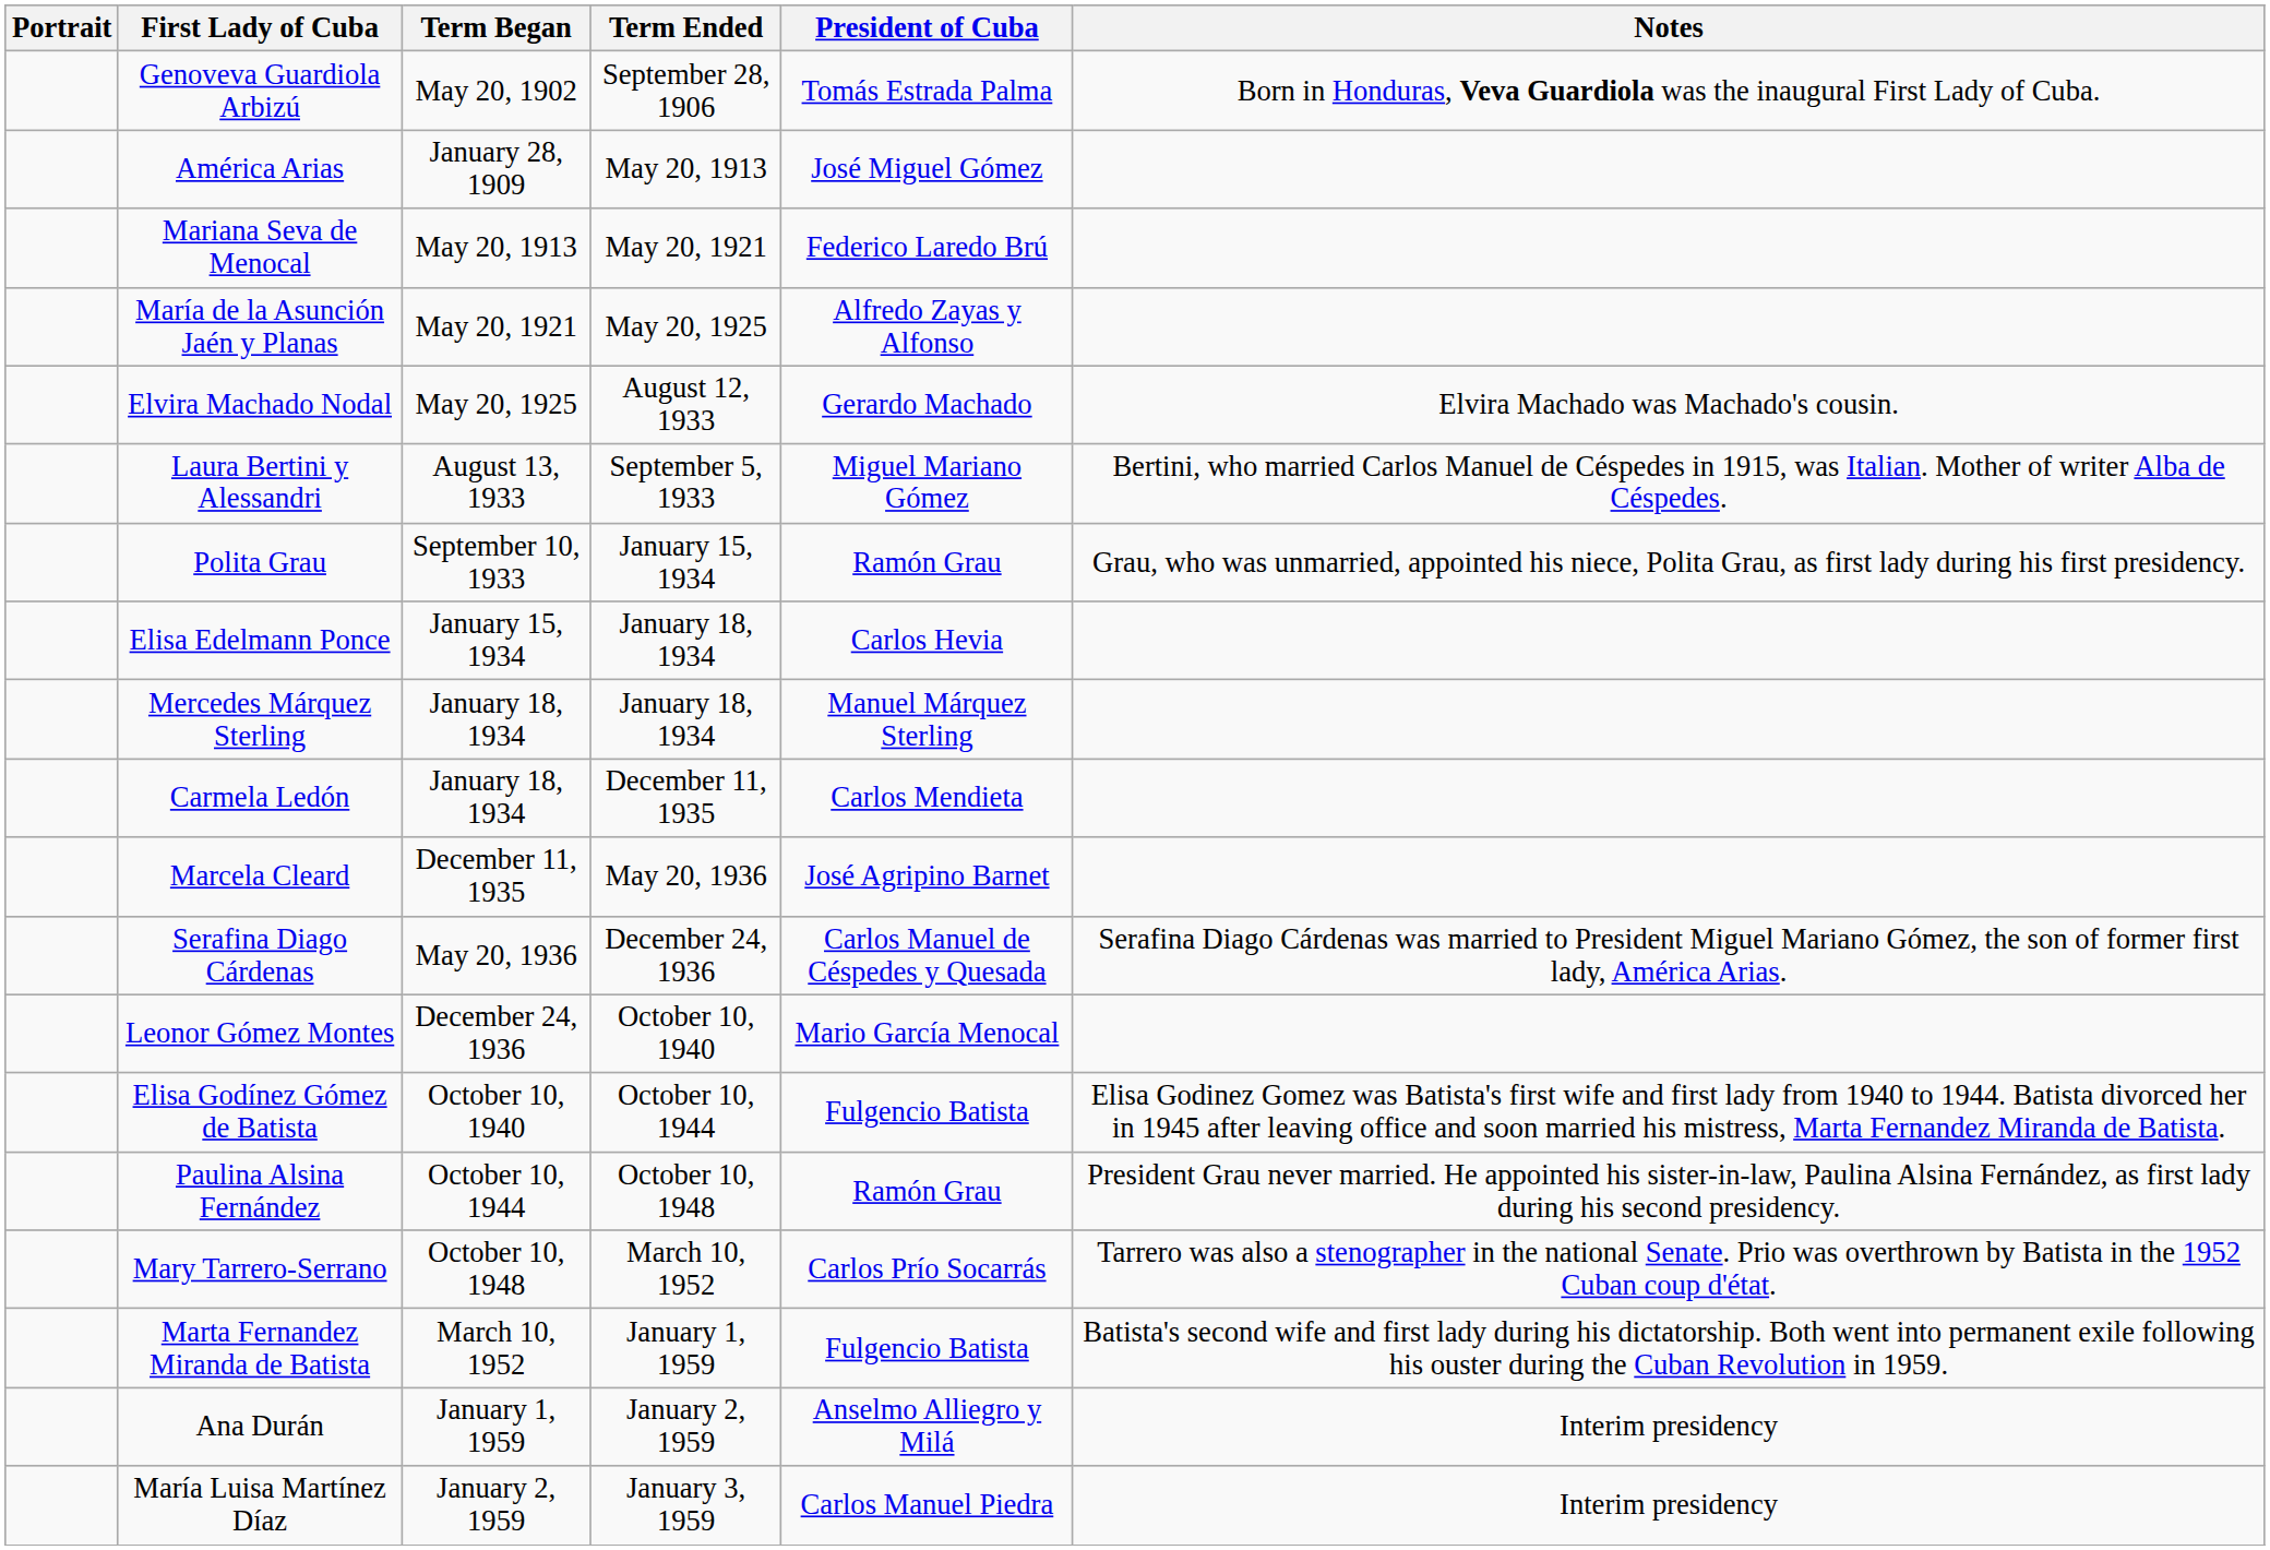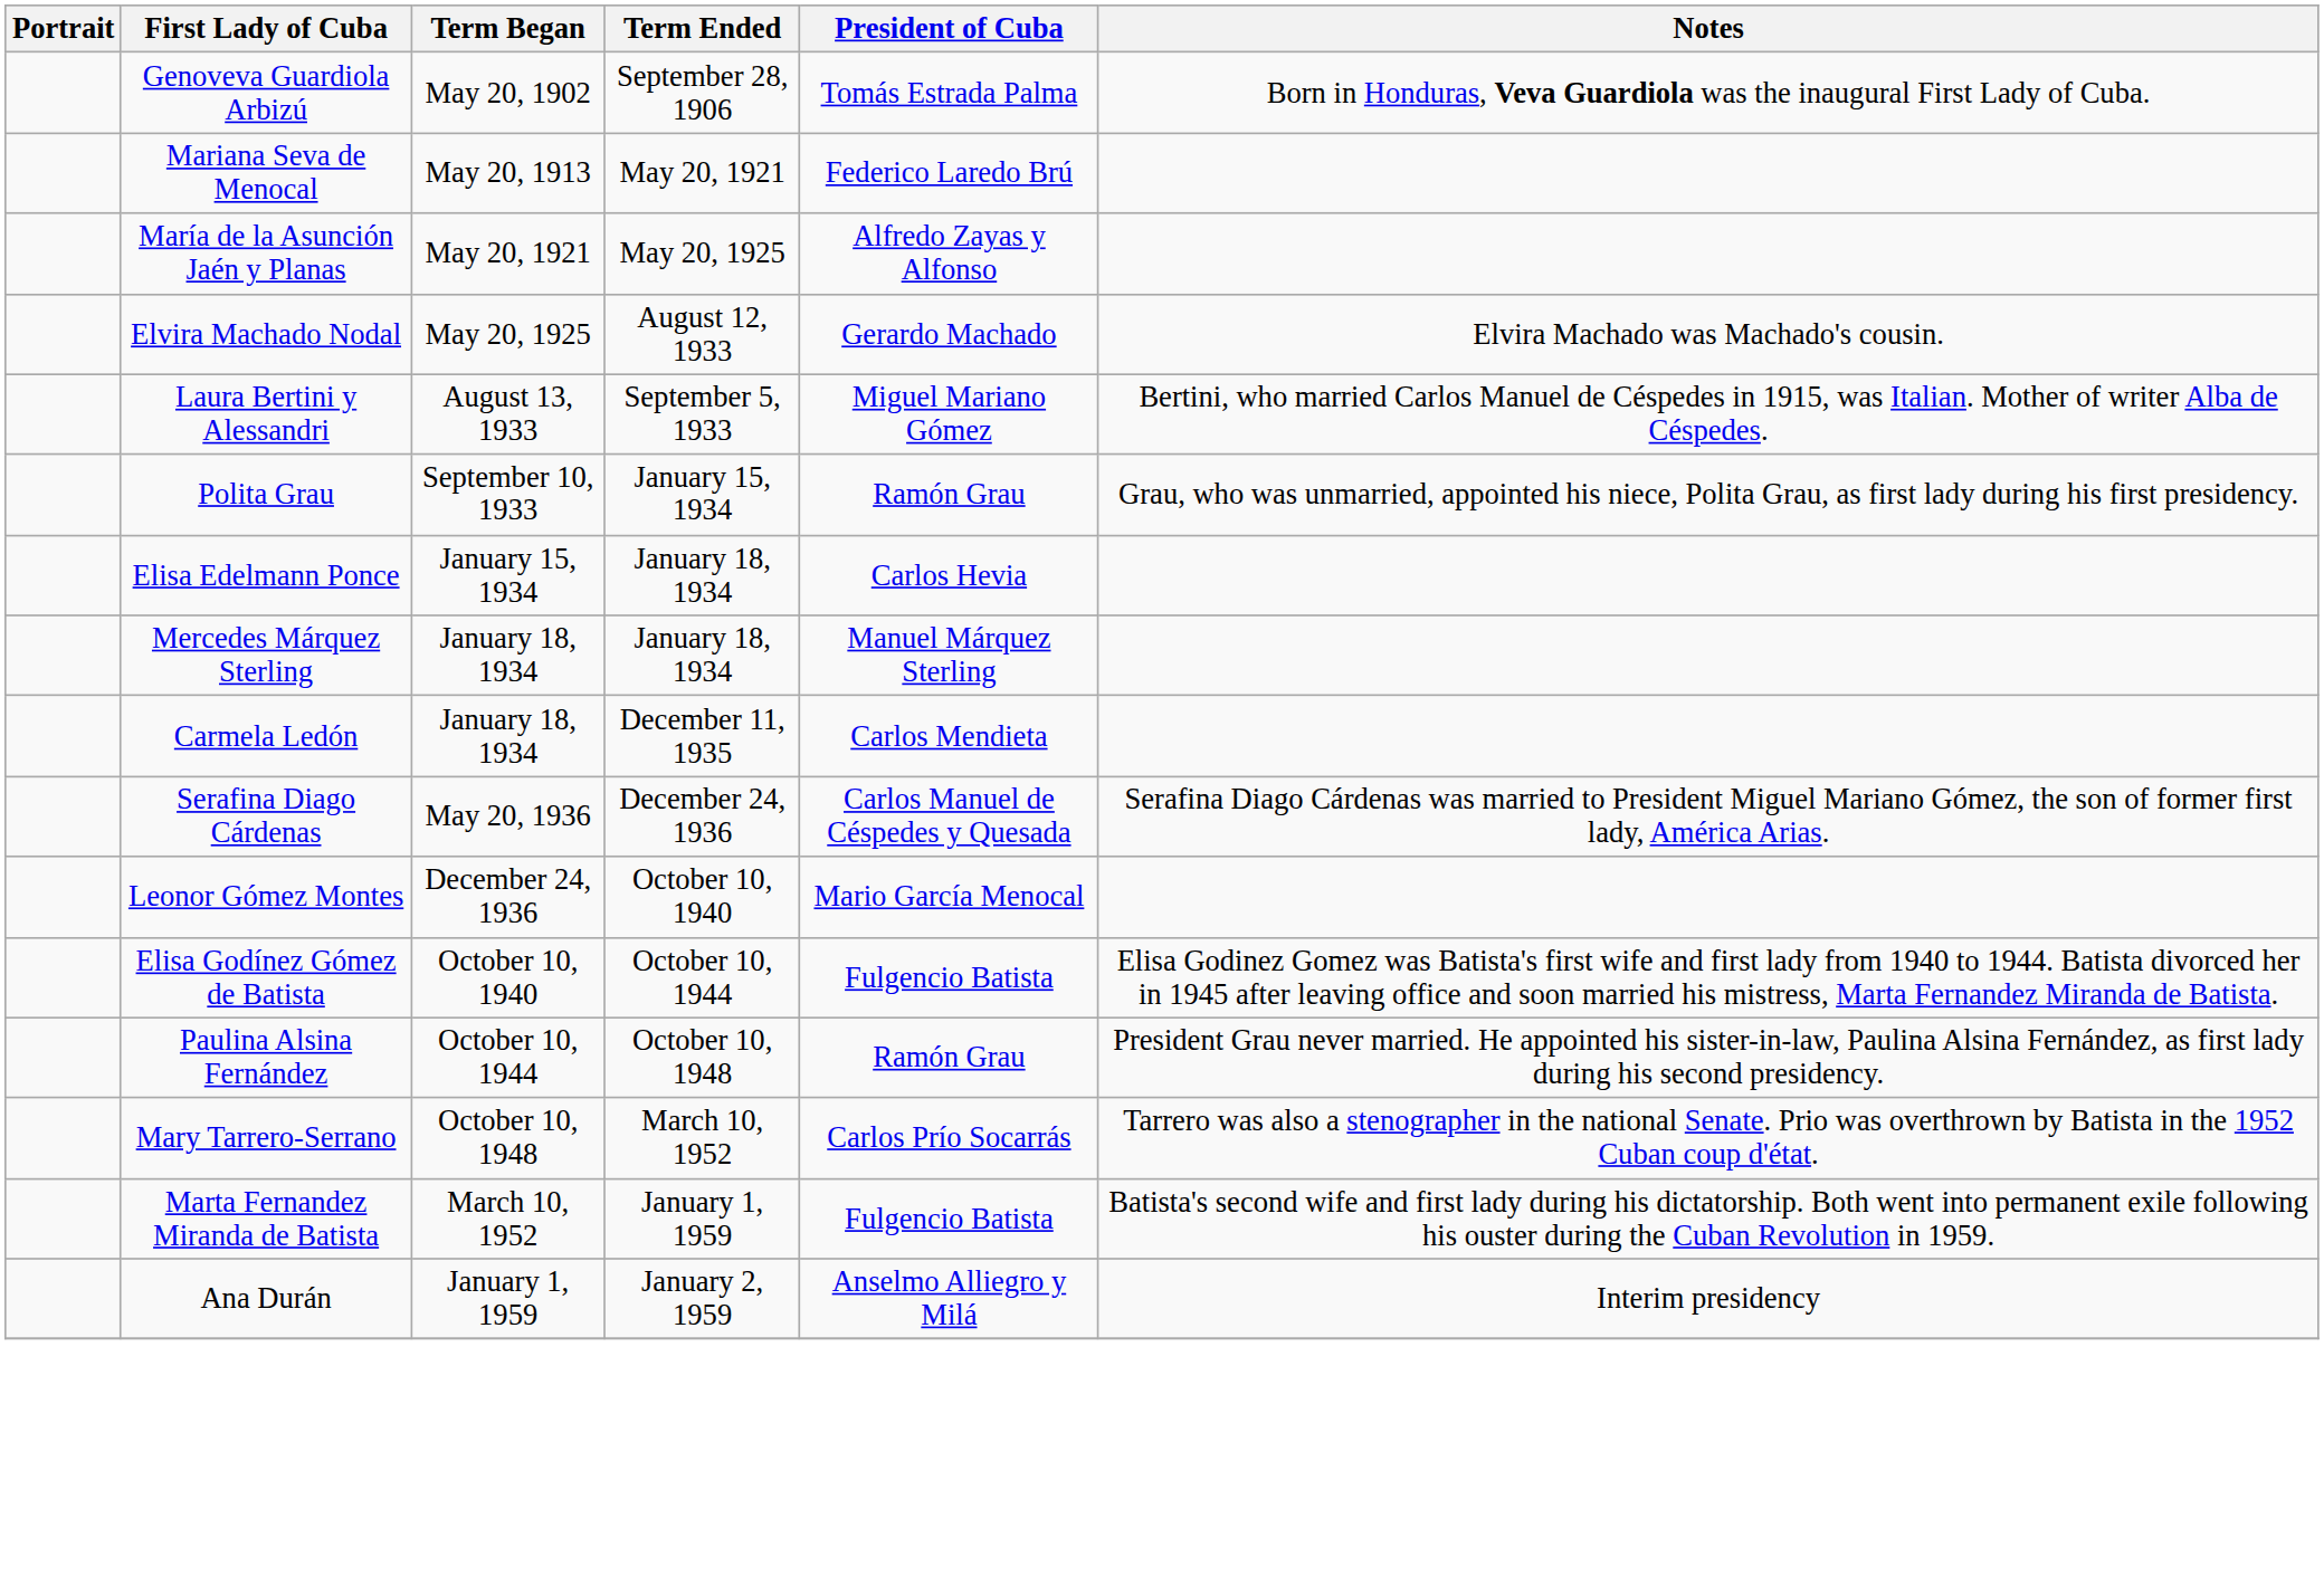 <table class="wikitable" style="text-align:center">
 <tr>
 <th>Portrait</th>
 <th>First Lady of Cuba</th>
 <th>Term Began</th>
 <th>Term Ended</th>
 <th><a href='#'>President of Cuba</a></th>
 <th>Notes</th>
 </tr>
 <tr>
 <td></td>
 <td><a href='#'>Genoveva Guardiola Arbizú</a></td>
 <td>May 20, 1902</td>
 <td>September 28, 1906</td>
 <td><a href='#'>Tomás Estrada Palma</a></td>
 <td>Born in <a href='#'>Honduras</a>, <strong>Veva Guardiola</strong> was the inaugural First Lady of Cuba.</td>
-</tr>
-<tr>
-<td></td>
-<td><a href='#'>América Arias</a></td>
-<td>January 28, 1909</td>
-<td>May 20, 1913</td>
-<td><a href='#'>José Miguel Gómez</a></td>
-<td></td>
 </tr>
 <tr>
 <td></td>
 <td><a href='#'>Mariana Seva de Menocal</a></td>
 <td>May 20, 1913</td>
 <td>May 20, 1921</td>
 <td><a href='#'>Federico Laredo Brú</a></td>
 <td></td>
 </tr>
 <tr>
 <td></td>
 <td><a href='#'>María de la Asunción Jaén y Planas</a></td>
 <td>May 20, 1921</td>
 <td>May 20, 1925</td>
 <td><a href='#'>Alfredo Zayas y Alfonso</a></td>
 <td></td>
 </tr>
 <tr>
 <td></td>
 <td><a href='#'>Elvira Machado Nodal</a></td>
 <td>May 20, 1925</td>
 <td>August 12, 1933</td>
 <td><a href='#'>Gerardo Machado</a></td>
 <td>Elvira Machado was Machado's cousin.</td>
 </tr>
 <tr>
 <td></td>
 <td><a href='#'>Laura Bertini y Alessandri</a></td>
 <td>August 13, 1933</td>
 <td>September 5, 1933</td>
 <td><a href='#'>Miguel Mariano Gómez</a></td>
 <td>Bertini, who married Carlos Manuel de Céspedes in 1915, was <a href='#'>Italian</a>. Mother of writer <a href='#'>Alba de Céspedes</a>.</td>
 </tr>
 <tr>
 <td></td>
 <td><a href='#'>Polita Grau</a></td>
 <td>September 10, 1933</td>
 <td>January 15, 1934</td>
 <td><a href='#'>Ramón Grau</a></td>
 <td>Grau, who was unmarried, appointed his niece, Polita Grau, as first lady during his first presidency.</td>
 </tr>
 <tr>
 <td></td>
 <td><a href='#'>Elisa Edelmann Ponce</a></td>
 <td>January 15, 1934</td>
 <td>January 18, 1934</td>
 <td><a href='#'>Carlos Hevia</a></td>
 <td></td>
 </tr>
 <tr>
 <td></td>
 <td><a href='#'>Mercedes Márquez Sterling</a></td>
 <td>January 18, 1934</td>
 <td>January 18, 1934</td>
 <td><a href='#'>Manuel Márquez Sterling</a></td>
 <td></td>
 </tr>
 <tr>
 <td></td>
 <td><a href='#'>Carmela Ledón</a></td>
 <td>January 18, 1934</td>
 <td>December 11, 1935</td>
 <td><a href='#'>Carlos Mendieta</a></td>
 <td></td>
 </tr>
 <tr>
 <td></td>
-<td><a href='#'>Marcela Cleard</a></td>
-<td>December 11, 1935</td>
-<td>May 20, 1936</td>
-<td><a href='#'>José Agripino Barnet</a></td>
-<td></td>
-</tr>
-<tr>
-<td></td>
 <td><a href='#'>Serafina Diago Cárdenas</a></td>
 <td>May 20, 1936</td>
 <td>December 24, 1936</td>
 <td><a href='#'>Carlos Manuel de Céspedes y Quesada</a></td>
 <td>Serafina Diago Cárdenas was married to President Miguel Mariano Gómez, the son of former first lady, <a href='#'>América Arias</a>.</td>
 </tr>
 <tr>
 <td></td>
 <td><a href='#'>Leonor Gómez Montes</a></td>
 <td>December 24, 1936</td>
 <td>October 10, 1940</td>
 <td><a href='#'>Mario García Menocal</a></td>
 <td></td>
 </tr>
 <tr>
 <td></td>
 <td><a href='#'>Elisa Godínez Gómez de Batista</a></td>
 <td>October 10, 1940</td>
 <td>October 10, 1944</td>
 <td><a href='#'>Fulgencio Batista</a></td>
 <td>Elisa Godinez Gomez was Batista's first wife and first lady from 1940 to 1944. Batista divorced her in 1945 after leaving office and soon married his mistress, <a href='#'>Marta Fernandez Miranda de Batista</a>.</td>
 </tr>
 <tr>
 <td></td>
 <td><a href='#'>Paulina Alsina Fernández</a></td>
 <td>October 10, 1944</td>
 <td>October 10, 1948</td>
 <td><a href='#'>Ramón Grau</a></td>
 <td>President Grau never married. He appointed his sister-in-law, Paulina Alsina Fernández, as first lady during his second presidency.</td>
 </tr>
 <tr>
 <td></td>
 <td><a href='#'>Mary Tarrero-Serrano</a></td>
 <td>October 10, 1948</td>
 <td>March 10, 1952</td>
 <td><a href='#'>Carlos Prío Socarrás</a></td>
 <td>Tarrero was also a <a href='#'>stenographer</a> in the national <a href='#'>Senate</a>. Prio was overthrown by Batista in the <a href='#'>1952 Cuban coup d'état</a>.</td>
 </tr>
 <tr>
 <td></td>
 <td><a href='#'>Marta Fernandez Miranda de Batista</a></td>
 <td>March 10, 1952</td>
 <td>January 1, 1959</td>
 <td><a href='#'>Fulgencio Batista</a></td>
 <td>Batista's second wife and first lady during his dictatorship. Both went into permanent exile following his ouster during the <a href='#'>Cuban Revolution</a> in 1959.</td>
 </tr>
 <tr>
 <td></td>
 <td>Ana Durán</td>
 <td>January 1, 1959</td>
 <td>January 2, 1959</td>
 <td><a href='#'>Anselmo Alliegro y Milá</a></td>
 <td>Interim presidency</td>
 </tr>
 <tr>
-<td></td>
-<td>María Luisa Martínez Díaz</td>
-<td>January 2, 1959</td>
-<td>January 3, 1959</td>
-<td><a href='#'>Carlos Manuel Piedra</a></td>
-<td>Interim presidency</td>
-</tr>
-<tr>
 </tr>
 </table>
